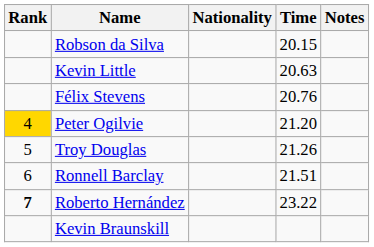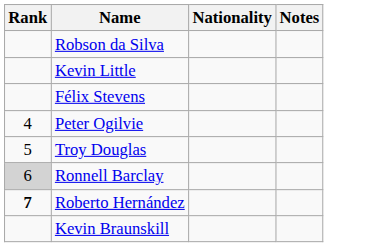 <table class="wikitable sortable" style="text-align:center">
 <tr>
 <th>Rank</th>
 <th>Name</th>
 <th>Nationality</th>
-<th>Time</th>
 <th>Notes</th>
 </tr>
 <tr>
 <td></td>
 <td align=left><a href='#'>Robson da Silva</a></td>
 <td align=left></td>
-<td>20.15</td>
 <td></td>
 </tr>
 <tr>
 <td></td>
 <td align=left><a href='#'>Kevin Little</a></td>
 <td align=left></td>
-<td>20.63</td>
 <td></td>
 </tr>
 <tr>
 <td></td>
 <td align=left><a href='#'>Félix Stevens</a></td>
 <td align=left></td>
-<td>20.76</td>
 <td></td>
 </tr>
 <tr>
-<td style="background: gold;">4</td>
+<td>4</td>
 <td align=left><a href='#'>Peter Ogilvie</a></td>
 <td align=left></td>
-<td>21.20</td>
 <td></td>
 </tr>
 <tr>
 <td>5</td>
 <td align=left><a href='#'>Troy Douglas</a></td>
 <td align=left></td>
-<td>21.26</td>
 <td></td>
 </tr>
 <tr>
-<td>6</td>
+<td style="background: lightgrey;">6</td>
 <td align=left><a href='#'>Ronnell Barclay</a></td>
 <td align=left></td>
-<td>21.51</td>
 <td></td>
 </tr>
 <tr>
 <td><strong>7</strong></td>
 <td align=left><a href='#'>Roberto Hernández</a></td>
 <td align=left></td>
-<td>23.22</td>
 <td></td>
 </tr>
 <tr>
 <td></td>
 <td align=left><a href='#'>Kevin Braunskill</a></td>
 <td align=left></td>
 <td></td>
-<td></td>
 </tr>
 </table>
